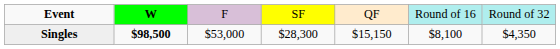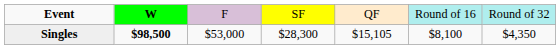 <table class=wikitable style=font-size:95%;text-align:center>
 <tr>
 <td style="width:130px"><strong>Event</strong></td>
 <td style="width:85px; background:lime"><strong>W</strong></td>
 <td style="width:85px; background:thistle">F</td>
 <td style="width:85px; background:#ffff00">SF</td>
 <td style="width:85px; background:#ffebcd">QF</td>
 <td style="width:85px; background:#afeeee">Round of 16</td>
 <td style="width:85px; background:#afeeee">Round of 32</td>
 </tr>
 <tr>
 <th style=background:#efefef>Singles</th>
 <td><strong>$98,500</strong></td>
 <td>$53,000</td>
 <td>$28,300</td>
-<td>$15,150</td>
+<td>$15,105</td>
 <td>$8,100</td>
 <td>$4,350</td>
 </tr>
 </table>
